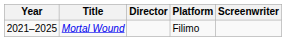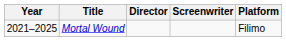 <table class="wikitable sortable">
 <tr>
 <th>Year</th>
 <th>Title</th>
 <th>Director</th>
+<th>Screenwriter</th>
 <th>Platform</th>
-<th>Screenwriter</th>
 </tr>
 <tr>
 <td>2021–2025</td>
 <td><a href='#'><em>Mortal Wound</em></a></td>
 <td></td>
+<td></td>
 <td>Filimo</td>
-<td></td>
 </tr>
 </table>
